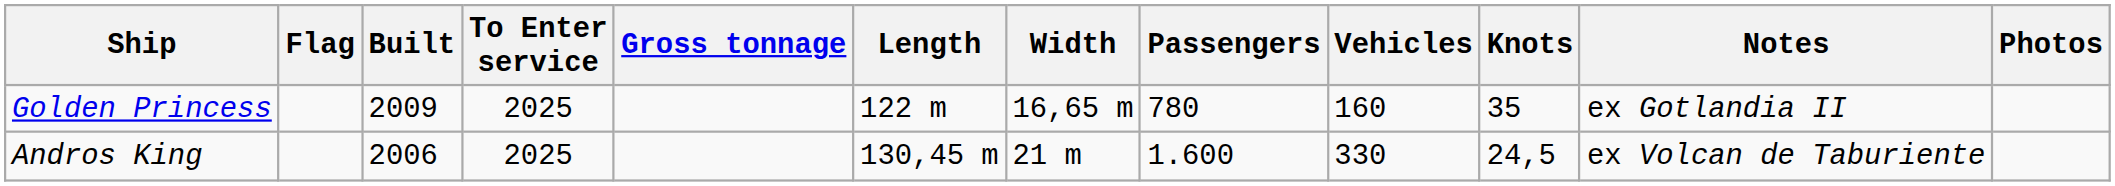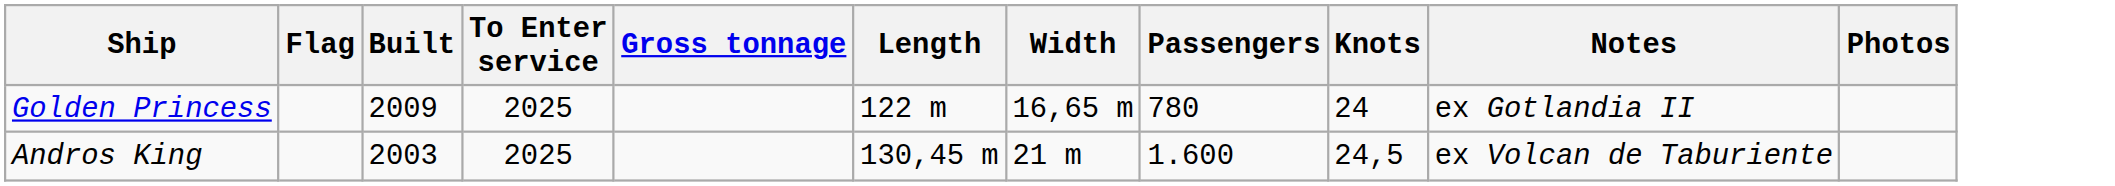 <table class="wikitable">
 <tr>
 <th>Ship</th>
 <th>Flag</th>
 <th>Built</th>
 <th>To Enter<br>service</th>
 <th><a href='#'>Gross tonnage</a></th>
 <th>Length</th>
 <th>Width</th>
 <th>Passengers</th>
-<th>Vehicles</th>
 <th>Knots</th>
 <th>Notes</th>
 <th>Photos</th>
 </tr>
 <tr>
 <td><a href='#'><em>Golden Princess</em></a></td>
 <td></td>
 <td>2009</td>
 <td align="Center">2025</td>
 <td></td>
 <td>122 m</td>
 <td>16,65 m</td>
 <td>780</td>
-<td>160</td>
-<td>35</td>
+<td>24</td>
 <td>ex <em>Gotlandia II</em></td>
 <td></td>
 </tr>
 <tr>
 <td><em>Andros King</em></td>
 <td></td>
-<td>2006</td>
+<td>2003</td>
 <td align="Center">2025</td>
 <td></td>
 <td>130,45 m</td>
 <td>21 m</td>
 <td>1.600</td>
-<td>330</td>
 <td>24,5</td>
 <td>ex <em>Volcan de Taburiente</em></td>
 <td></td>
 </tr>
 </table>
